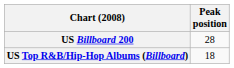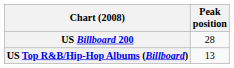 <table class="wikitable sortable plainrowheaders" style="text-align:center">
 <tr>
 <th scope="col">Chart (2008)</th>
 <th scope="col">Peak<br> position</th>
 </tr>
 <tr>
 <th scope="row">US <a href='#'><em>Billboard</em> 200</a></th>
 <td>28</td>
 </tr>
 <tr>
 <th scope="row">US <a href='#'>Top R&B/Hip-Hop Albums</a> (<em><a href='#'>Billboard</a></em>)</th>
-<td>18</td>
+<td>13</td>
 </tr>
 </table>
